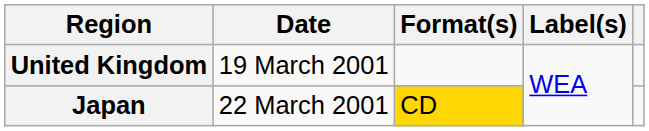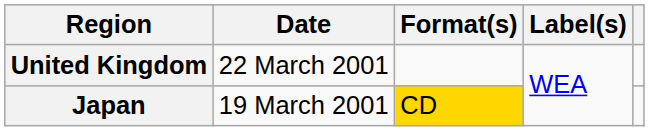 <table class="wikitable plainrowheaders">
 <tr>
 <th scope="col">Region</th>
 <th scope="col">Date</th>
 <th scope="col">Format(s)</th>
 <th scope="col">Label(s)</th>
 <th scope="col"></th>
 </tr>
 <tr>
 <th scope="row">United Kingdom</th>
-<td>19 March 2001</td>
+<td>22 March 2001</td>
 <td></td>
 <td rowspan="2"><a href='#'>WEA</a></td>
 <td></td>
 </tr>
 <tr>
 <th scope="row">Japan</th>
-<td>22 March 2001</td>
+<td>19 March 2001</td>
 <td style="background: gold;">CD</td>
 <td></td>
 </tr>
 </table>
